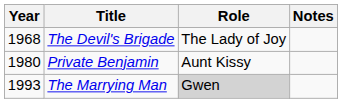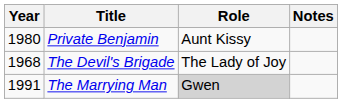 <table class="wikitable">
 <tr>
 <th>Year</th>
 <th>Title</th>
 <th>Role</th>
 <th>Notes</th>
 </tr>
 <tr>
+<td>1980</td>
+<td><em><a href='#'>Private Benjamin</a></em></td>
+<td>Aunt Kissy</td>
+<td></td>
+</tr>
+<tr>
 <td>1968</td>
 <td><em><a href='#'>The Devil's Brigade</a></em></td>
 <td>The Lady of Joy</td>
 <td></td>
 </tr>
 <tr>
-<td>1980</td>
-<td><em><a href='#'>Private Benjamin</a></em></td>
-<td>Aunt Kissy</td>
-<td></td>
-</tr>
-<tr>
-<td>1993</td>
+<td>1991</td>
 <td><em><a href='#'>The Marrying Man</a></em></td>
 <td style="background: lightgrey;">Gwen</td>
 <td></td>
 </tr>
 </table>
